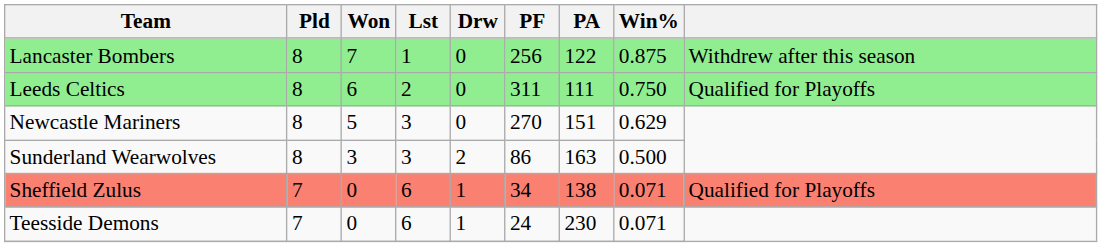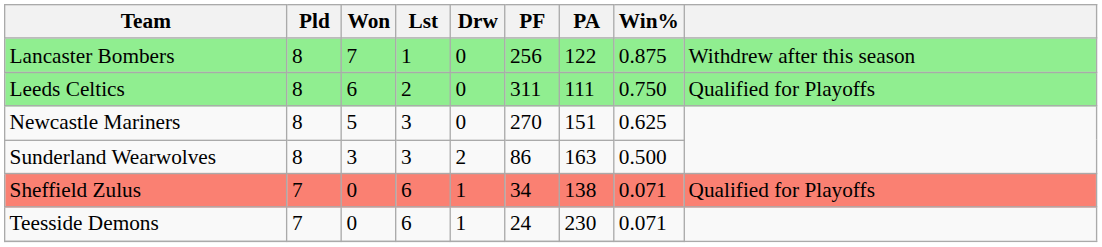 <table class="wikitable" width=65%">
 <tr>
 <th width=26%>Team</th>
 <th width=5%>Pld</th>
 <th width=5%>Won</th>
 <th width=5%>Lst</th>
 <th width=5%>Drw</th>
 <th width=5%>PF</th>
 <th width=5%>PA</th>
 <th width=6%>Win%</th>
 <th width=38%></th>
 </tr>
 <tr style="background:lightgreen">
 <td>Lancaster Bombers</td>
 <td>8</td>
 <td>7</td>
 <td>1</td>
 <td>0</td>
 <td>256</td>
 <td>122</td>
 <td>0.875</td>
 <td>Withdrew after this season</td>
 </tr>
 <tr style="background:lightgreen">
 <td>Leeds Celtics</td>
 <td>8</td>
 <td>6</td>
 <td>2</td>
 <td>0</td>
 <td>311</td>
 <td>111</td>
 <td>0.750</td>
 <td>Qualified for Playoffs</td>
 </tr>
 <tr>
 <td>Newcastle Mariners</td>
 <td>8</td>
 <td>5</td>
 <td>3</td>
 <td>0</td>
 <td>270</td>
 <td>151</td>
-<td>0.629</td>
+<td>0.625</td>
 </tr>
 <tr>
 <td>Sunderland Wearwolves</td>
 <td>8</td>
 <td>3</td>
 <td>3</td>
 <td>2</td>
 <td>86</td>
 <td>163</td>
 <td>0.500</td>
 </tr>
 <tr style="background:salmon">
 <td>Sheffield Zulus</td>
 <td>7</td>
 <td>0</td>
 <td>6</td>
 <td>1</td>
 <td>34</td>
 <td>138</td>
 <td>0.071</td>
 <td>Qualified for Playoffs</td>
 </tr>
 <tr>
 <td>Teesside Demons</td>
 <td>7</td>
 <td>0</td>
 <td>6</td>
 <td>1</td>
 <td>24</td>
 <td>230</td>
 <td>0.071</td>
 </tr>
 <tr>
 </tr>
 </table>
